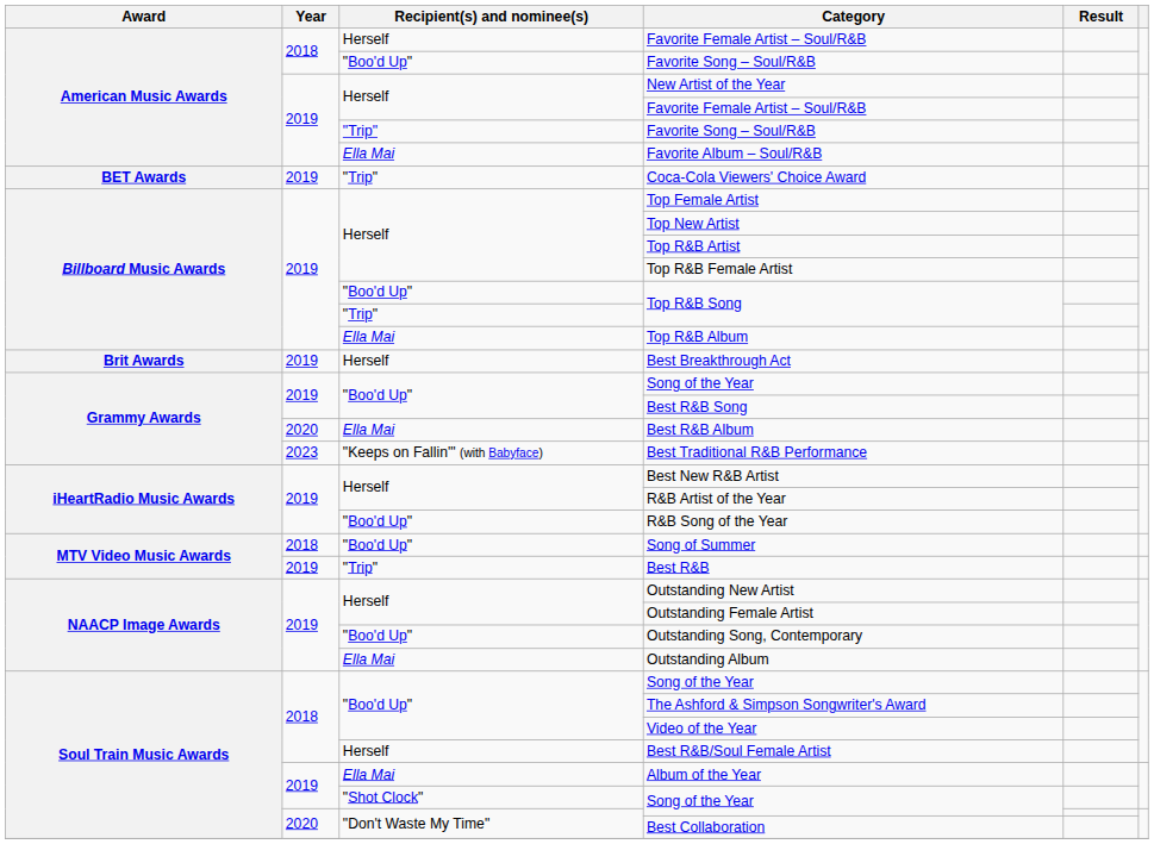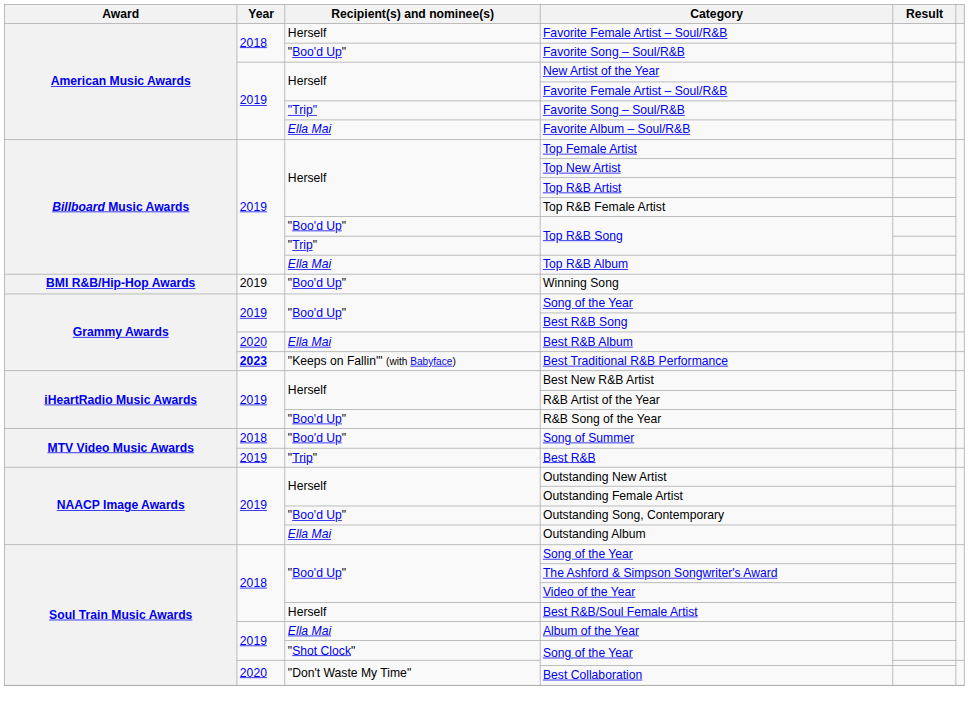 <table class="wikitable sortable plainrowheaders" style="width: 100%;">
 <tr>
 <th scope="col">Award</th>
 <th scope="col">Year</th>
 <th scope="col">Recipient(s) and nominee(s)</th>
 <th scope="col">Category</th>
 <th scope="col">Result</th>
 <th scope="col" class="unsortable"></th>
 </tr>
 <tr>
 <th rowspan="6" scope="row"><a href='#'>American Music Awards</a></th>
 <td rowspan="2"><a href='#'>2018</a></td>
 <td>Herself</td>
 <td><a href='#'>Favorite Female Artist – Soul/R&B</a></td>
 <td></td>
 <td style="text-align:center;" rowspan="2"></td>
 </tr>
 <tr>
 <td>"<a href='#'>Boo'd Up</a>"</td>
 <td><a href='#'>Favorite Song – Soul/R&B</a></td>
 <td></td>
 </tr>
 <tr>
 <td rowspan="4"><a href='#'>2019</a></td>
 <td rowspan="2">Herself</td>
 <td><a href='#'>New Artist of the Year</a></td>
 <td></td>
 <td style="text-align:center;" rowspan="4"></td>
 </tr>
 <tr>
 <td><a href='#'>Favorite Female Artist – Soul/R&B</a></td>
 <td></td>
 </tr>
 <tr>
 <td><a href='#'>"Trip"</a></td>
 <td><a href='#'>Favorite Song – Soul/R&B</a></td>
 <td></td>
 </tr>
 <tr>
 <td><em><a href='#'>Ella Mai</a></em></td>
 <td><a href='#'>Favorite Album – Soul/R&B</a></td>
 <td></td>
 </tr>
 <tr>
-<th scope="row"><a href='#'>BET Awards</a></th>
-<td><a href='#'>2019</a></td>
-<td>"<a href='#'>Trip</a>"</td>
-<td><a href='#'>Coca-Cola Viewers' Choice Award</a></td>
-<td></td>
-<td style="text-align:center;"></td>
-</tr>
-<tr>
 <th scope="row" rowspan="7"><a href='#'><em>Billboard</em> Music Awards</a></th>
 <td rowspan="7"><a href='#'>2019</a></td>
 <td rowspan="4">Herself</td>
 <td><a href='#'>Top Female Artist</a></td>
 <td></td>
 <td style="text-align:center;" rowspan="7"></td>
 </tr>
 <tr>
 <td><a href='#'>Top New Artist</a></td>
 <td></td>
 </tr>
 <tr>
 <td><a href='#'>Top R&B Artist</a></td>
 <td></td>
 </tr>
 <tr>
 <td>Top R&B Female Artist</td>
 <td></td>
 </tr>
 <tr>
 <td>"<a href='#'>Boo'd Up</a>"</td>
 <td rowspan="2"><a href='#'>Top R&B Song</a></td>
 <td></td>
 </tr>
 <tr>
 <td>"<a href='#'>Trip</a>"</td>
 <td></td>
 </tr>
 <tr>
 <td><em><a href='#'>Ella Mai</a></em></td>
 <td><a href='#'>Top R&B Album</a></td>
 <td></td>
 </tr>
 <tr>
-<th scope="row"><a href='#'>Brit Awards</a></th>
-<td><a href='#'>2019</a></td>
-<td>Herself</td>
-<td><a href='#'>Best Breakthrough Act</a></td>
+<th scope="row"><a href='#'>BMI R&B/Hip-Hop Awards</a></th>
+<td>2019</td>
+<td>"<a href='#'>Boo'd Up</a>"</td>
+<td>Winning Song</td>
 <td></td>
 <td style="text-align:center;"></td>
 </tr>
 <tr>
 <th scope="row" rowspan="4"><a href='#'>Grammy Awards</a></th>
 <td rowspan="2"><a href='#'>2019</a></td>
 <td rowspan="2">"<a href='#'>Boo'd Up</a>"</td>
 <td><a href='#'>Song of the Year</a></td>
 <td></td>
 <td style="text-align:center;" rowspan="2"></td>
 </tr>
 <tr>
 <td><a href='#'>Best R&B Song</a></td>
 <td></td>
 </tr>
 <tr>
 <td><a href='#'>2020</a></td>
 <td><em><a href='#'>Ella Mai</a></em></td>
 <td><a href='#'>Best R&B Album</a></td>
 <td></td>
 <td style="text-align:center;"></td>
 </tr>
 <tr>
-<td><a href='#'>2023</a></td>
+<td><strong><a href='#'>2023</a></strong></td>
 <td>"Keeps on Fallin'" <small>(with <a href='#'>Babyface</a>)</small></td>
 <td><a href='#'>Best Traditional R&B Performance</a></td>
 <td></td>
 <td style="text-align:center;"></td>
 </tr>
 <tr>
 <th scope="row" rowspan="3"><a href='#'>iHeartRadio Music Awards</a></th>
 <td rowspan="3"><a href='#'>2019</a></td>
 <td rowspan="2">Herself</td>
 <td>Best New R&B Artist</td>
 <td></td>
 <td style="text-align:center;" rowspan="3"></td>
 </tr>
 <tr>
 <td>R&B Artist of the Year</td>
 <td></td>
 </tr>
 <tr>
 <td>"<a href='#'>Boo'd Up</a>"</td>
 <td>R&B Song of the Year</td>
 <td></td>
 </tr>
 <tr>
 <th scope="row" rowspan="2"><a href='#'>MTV Video Music Awards</a></th>
 <td><a href='#'>2018</a></td>
 <td>"<a href='#'>Boo'd Up</a>"</td>
 <td><a href='#'>Song of Summer</a></td>
 <td></td>
 <td style="text-align:center;"></td>
 </tr>
 <tr>
 <td><a href='#'>2019</a></td>
 <td>"<a href='#'>Trip</a>"</td>
 <td><a href='#'>Best R&B</a></td>
 <td></td>
 <td style="text-align:center;"></td>
 </tr>
 <tr>
 <th scope="row" rowspan="4"><a href='#'>NAACP Image Awards</a></th>
 <td scope="row" rowspan="4"><a href='#'>2019</a></td>
 <td rowspan="2">Herself</td>
 <td>Outstanding New Artist</td>
 <td></td>
 <td style="text-align:center;" rowspan="4"></td>
 </tr>
 <tr>
 <td>Outstanding Female Artist</td>
 <td></td>
 </tr>
 <tr>
 <td>"<a href='#'>Boo'd Up</a>"</td>
 <td>Outstanding Song, Contemporary</td>
 <td></td>
 </tr>
 <tr>
 <td><em><a href='#'>Ella Mai</a></em></td>
 <td>Outstanding Album</td>
 <td></td>
 </tr>
 <tr>
 <th scope="row" rowspan="8"><a href='#'>Soul Train Music Awards</a></th>
 <td rowspan="4"><a href='#'>2018</a></td>
 <td rowspan="3">"<a href='#'>Boo'd Up</a>"</td>
 <td><a href='#'>Song of the Year</a></td>
 <td></td>
 <td style="text-align:center;" rowspan="4"></td>
 </tr>
 <tr>
 <td><a href='#'>The Ashford & Simpson Songwriter's Award</a></td>
 <td></td>
 </tr>
 <tr>
 <td><a href='#'>Video of the Year</a></td>
 <td></td>
 </tr>
 <tr>
 <td>Herself</td>
 <td><a href='#'>Best R&B/Soul Female Artist</a></td>
 <td></td>
 </tr>
 <tr>
 <td rowspan="2"><a href='#'>2019</a></td>
 <td><em><a href='#'>Ella Mai</a></em></td>
 <td><a href='#'>Album of the Year</a></td>
 <td></td>
 <td style="text-align:center;" rowspan="2"></td>
 </tr>
 <tr>
 <td>"<a href='#'>Shot Clock</a>"</td>
 <td rowspan="2"><a href='#'>Song of the Year</a></td>
 <td></td>
 </tr>
 <tr>
 <td rowspan="2"><a href='#'>2020</a></td>
 <td rowspan="2">"Don't Waste My Time" </td>
 <td></td>
 <td style="text-align:center;" rowspan="2"></td>
 </tr>
 <tr>
 <td><a href='#'>Best Collaboration</a></td>
 <td></td>
 </tr>
 <tr>
 </tr>
 </table>
